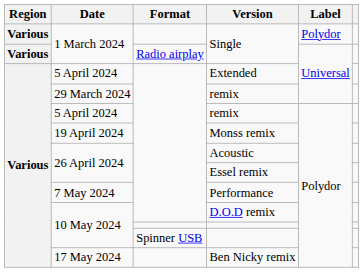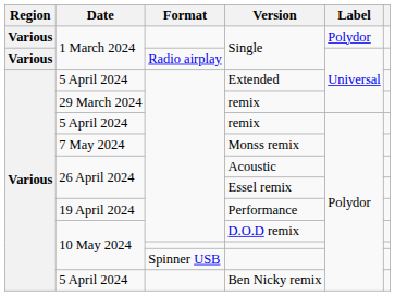 <table class="wikitable plainrowheaders">
 <tr>
 <th scope="col">Region</th>
 <th scope="col">Date</th>
 <th scope="col">Format</th>
 <th scope="col">Version</th>
 <th scope="col">Label</th>
 <th scope="col"></th>
 </tr>
 <tr>
 <th scope="row">Various</th>
 <td rowspan="2">1 March 2024</td>
 <td></td>
 <td rowspan="2">Single</td>
 <td><a href='#'>Polydor</a></td>
 <td style="text-align:center"></td>
 </tr>
 <tr>
 <th scope="row">Various</th>
 <td><a href='#'>Radio airplay</a></td>
 <td rowspan="3"><a href='#'>Universal</a></td>
 <td style="text-align:center"></td>
 </tr>
 <tr>
 <th scope="row" rowspan="11">Various</th>
 <td>5 April 2024</td>
 <td rowspan="8"></td>
 <td>Extended</td>
 <td align="center"></td>
 </tr>
 <tr>
 <td>29 March 2024</td>
 <td> remix</td>
 <td align="center"></td>
 </tr>
 <tr>
 <td>5 April 2024</td>
 <td> remix</td>
 <td rowspan="9">Polydor</td>
 <td align="center"></td>
 </tr>
 <tr>
-<td>19 April 2024</td>
+<td>7 May 2024</td>
 <td>Monss remix</td>
 <td align="center"></td>
 </tr>
 <tr>
 <td rowspan="2">26 April 2024</td>
 <td>Acoustic</td>
 <td align="center"></td>
 </tr>
 <tr>
 <td>Essel remix</td>
 <td align="center"></td>
 </tr>
 <tr>
-<td>7 May 2024</td>
+<td>19 April 2024</td>
 <td>Performance</td>
 <td align="center"></td>
 </tr>
 <tr>
 <td rowspan="3">10 May 2024</td>
 <td><a href='#'>D.O.D</a> remix</td>
 <td align="center"></td>
 </tr>
 <tr>
 <td></td>
 <td></td>
 <td style="text-align:center"></td>
 </tr>
 <tr>
 <td>Spinner <a href='#'>USB</a></td>
 <td></td>
 <td style="text-align:center"></td>
 </tr>
 <tr>
-<td>17 May 2024</td>
+<td>5 April 2024</td>
 <td></td>
 <td>Ben Nicky remix</td>
 <td align="center"></td>
 </tr>
 </table>
